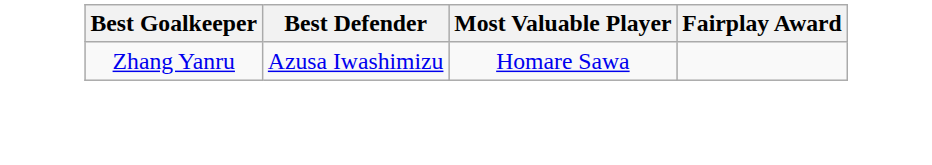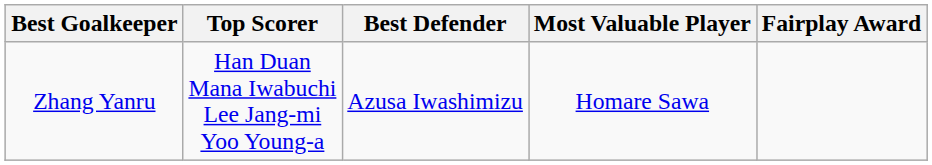 <table class="wikitable" style="margin: 0 auto;">
 <tr>
 <th>Best Goalkeeper</th>
+<th>Top Scorer</th>
 <th>Best Defender</th>
 <th>Most Valuable Player</th>
 <th>Fairplay Award</th>
 </tr>
 <tr>
 <td align=center> <a href='#'>Zhang Yanru</a></td>
+<td align=center> <a href='#'>Han Duan</a><br> <a href='#'>Mana Iwabuchi</a><br> <a href='#'>Lee Jang-mi</a><br> <a href='#'>Yoo Young-a</a></td>
 <td align=center> <a href='#'>Azusa Iwashimizu</a></td>
 <td align=center> <a href='#'>Homare Sawa</a></td>
 <td align=center></td>
 </tr>
 </table>
